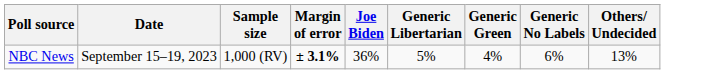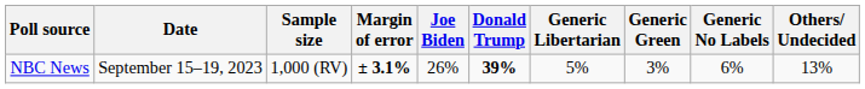 <table class="wikitable sortable mw-datatable" style="text-align:center;font-size:90%;line-height:17px">
 <tr>
 <th>Poll source</th>
 <th>Date</th>
 <th>Sample<br>size</th>
 <th>Margin<br>of error</th>
 <th class="unsortable"><a href='#'>Joe<br>Biden</a><br><small></small></th>
+<th class="unsortable"><a href='#'>Donald<br>Trump</a><br><small></small></th>
 <th class="unsortable">Generic<br>Libertarian</th>
 <th class="unsortable">Generic<br>Green</th>
 <th class="unsortable">Generic<br>No Labels</th>
 <th class="unsortable">Others/<br>Undecided</th>
 </tr>
 <tr>
 <td><a href='#'>NBC News</a></td>
 <td data-sort-value="2023-09-19">September 15–19, 2023</td>
 <td>1,000 (RV)</td>
 <td><strong>± 3.1%</strong></td>
-<td>36%</td>
+<td>26%</td>
+<td><strong>39%</strong></td>
 <td>5%</td>
-<td>4%</td>
+<td>3%</td>
 <td>6%</td>
 <td>13%</td>
 </tr>
 </table>
